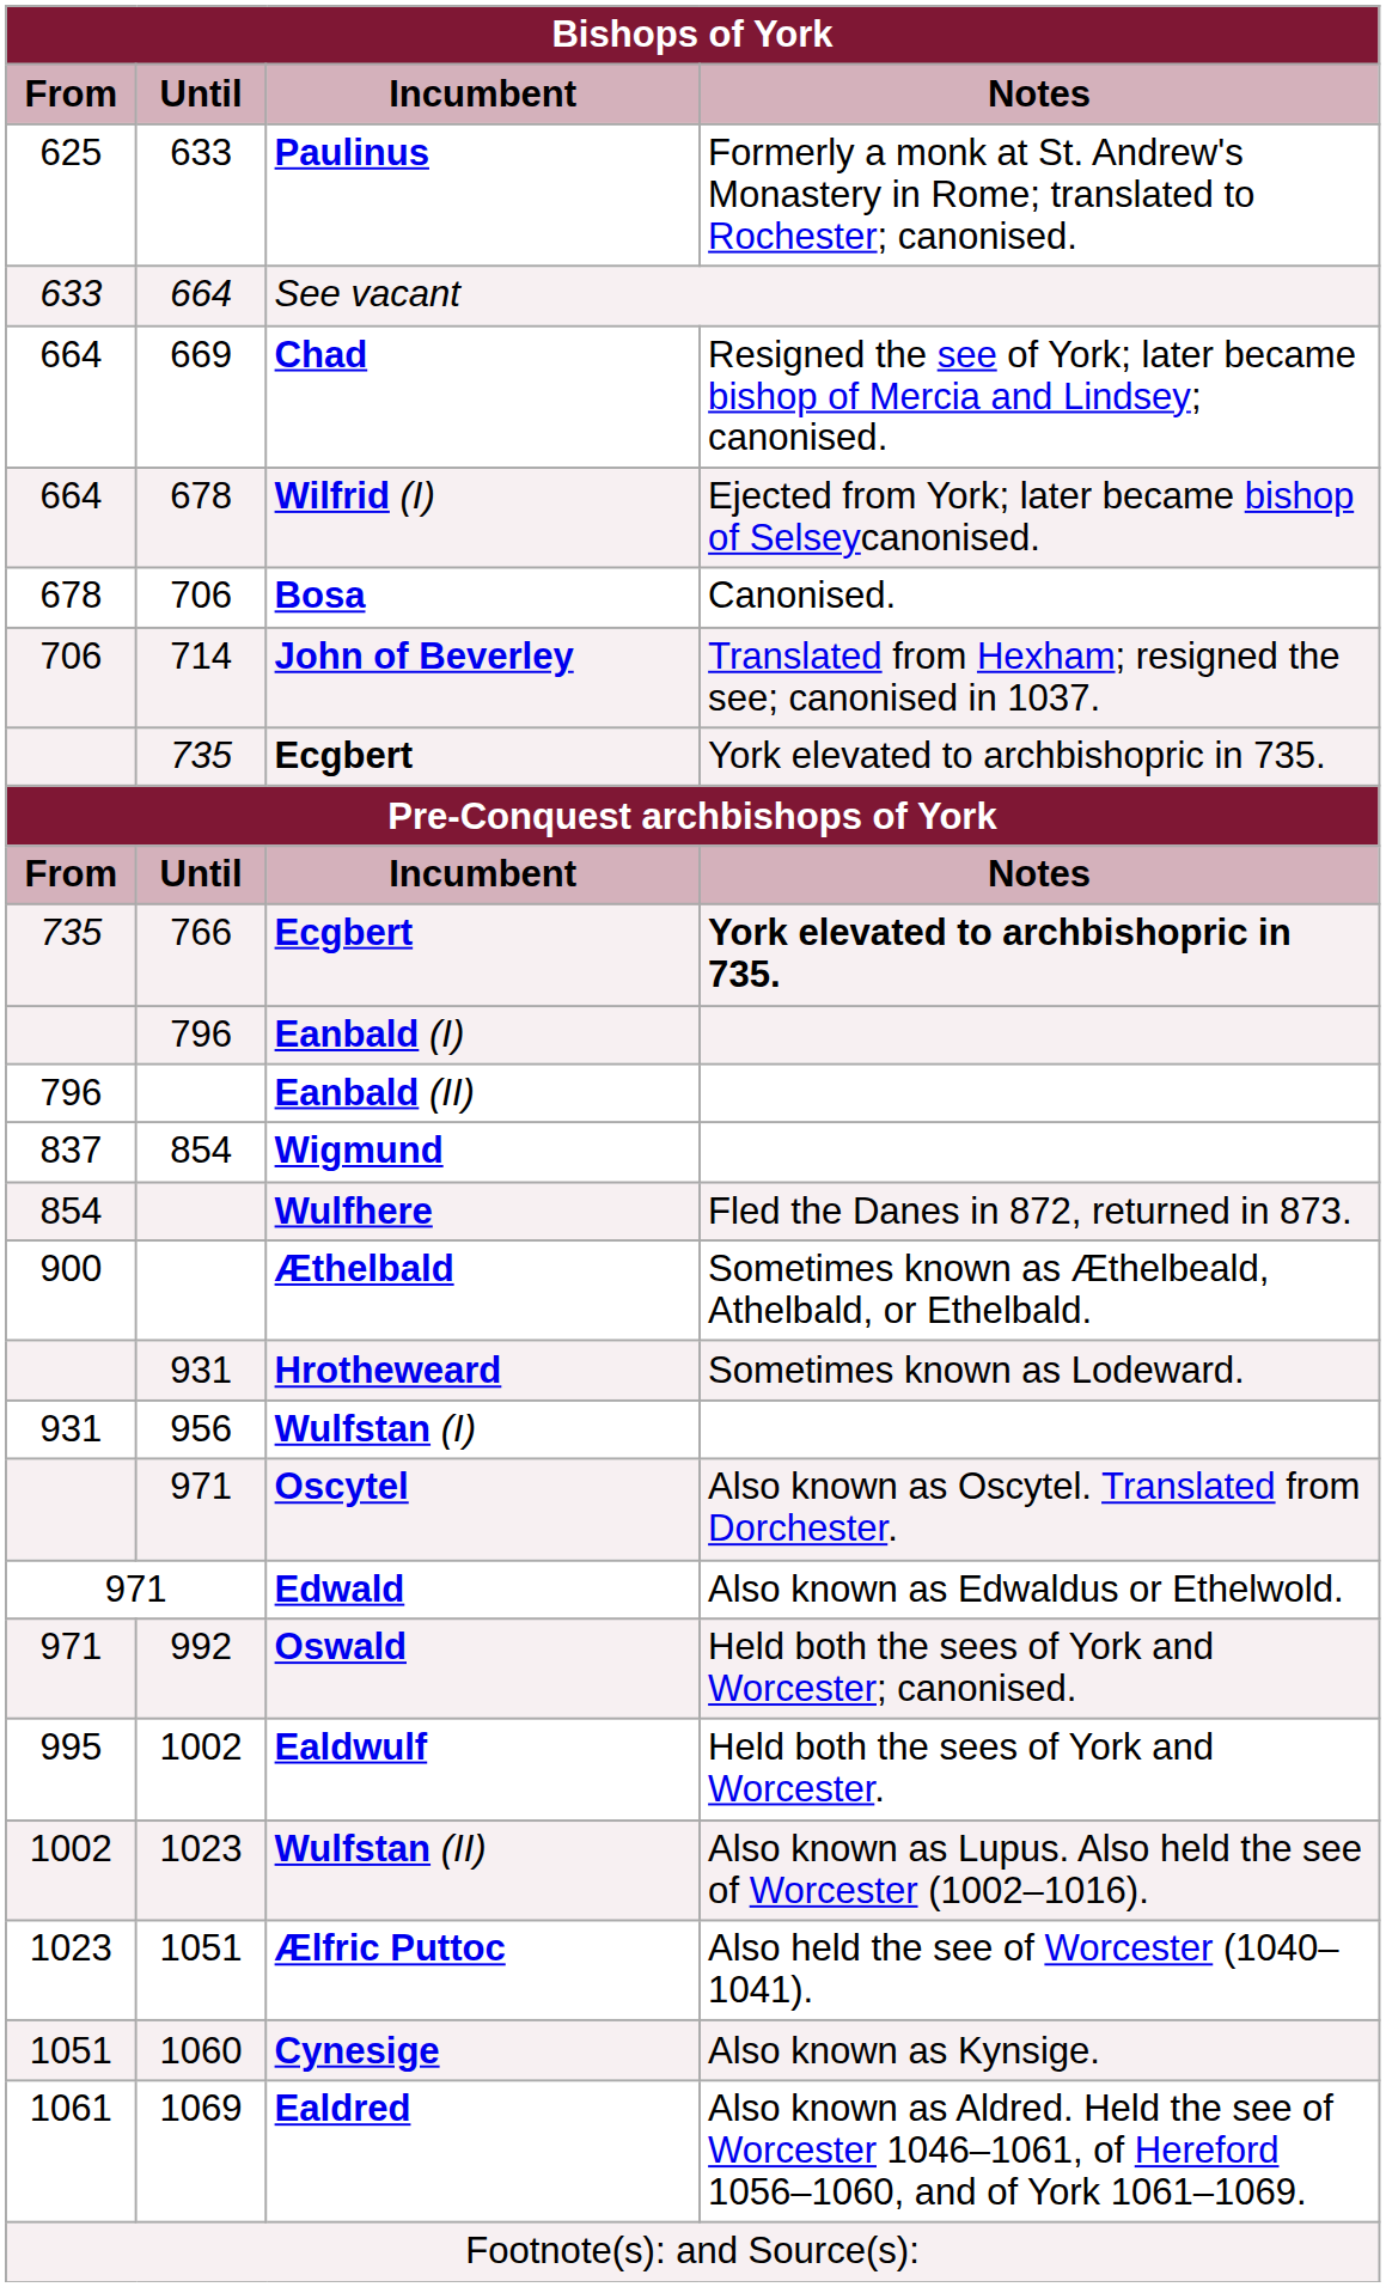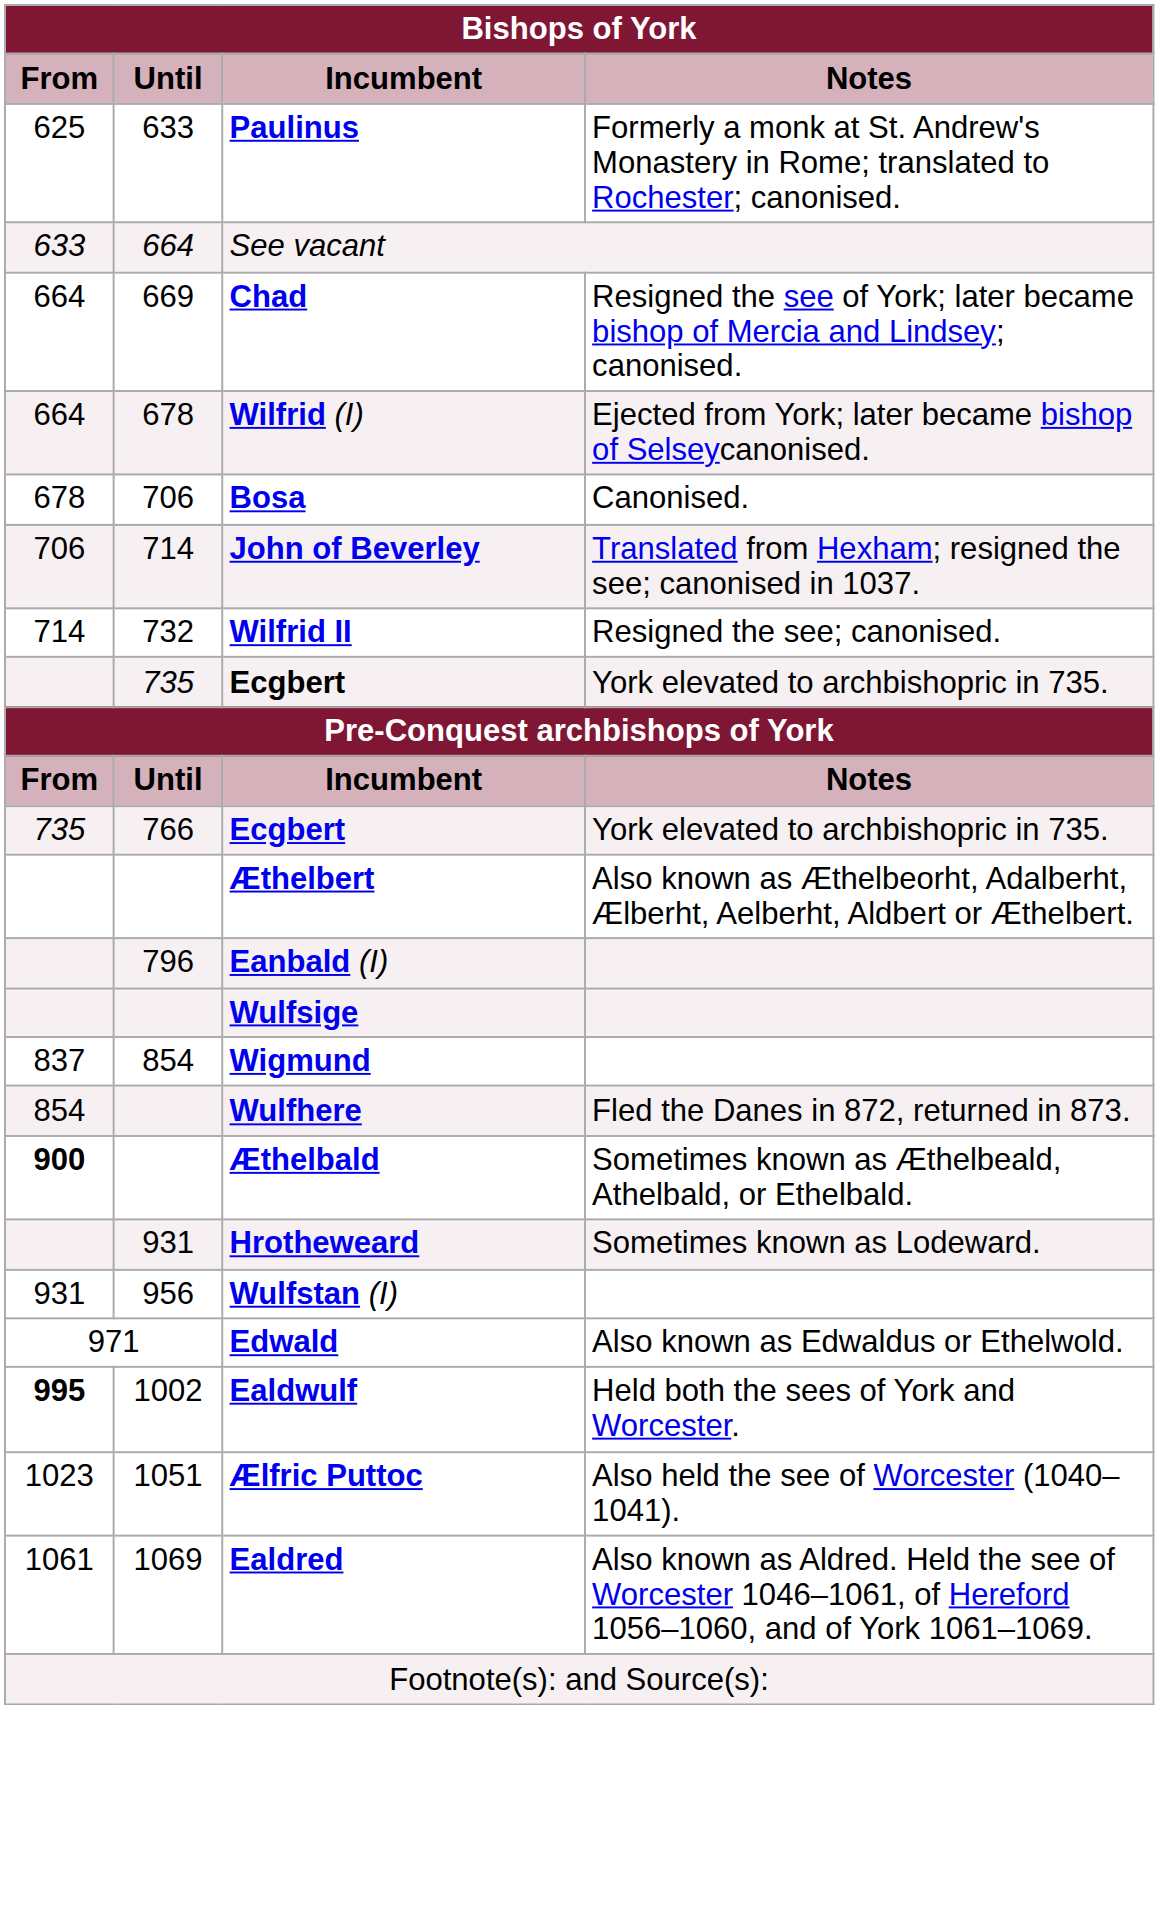 <table class="wikitable" style="width:95%;" border="1" cellpadding="2">
 <tr>
 <th colspan="4" style="background-color: #7F1734; color: white;">Bishops of York</th>
 </tr>
 <tr>
 <th style="background-color: #D4B1BB; width: 9%;">From</th>
 <th style="background-color: #D4B1BB; width: 9%;">Until</th>
 <th style="background-color: #D4B1BB; width: 30%;">Incumbent</th>
 <th style="background-color: #D4B1BB; width: 47%;">Notes</th>
 </tr>
 <tr valign="top" style="background-color: white;">
 <td style="text-align: center;">625</td>
 <td style="text-align: center;">633</td>
 <td><strong><a href='#'>Paulinus</a></strong></td>
 <td>Formerly a monk at St. Andrew's Monastery in Rome; translated to <a href='#'>Rochester</a>; canonised.</td>
 </tr>
 <tr valign="top" style="background-color: #F7F0F2;">
 <td style="text-align: center;"><em>633</em></td>
 <td style="text-align: center;"><em>664</em></td>
 <td colspan="2"><em>See vacant</em></td>
 </tr>
 <tr valign="top" style="background-color: white;">
 <td style="text-align: center;">664</td>
 <td style="text-align: center;">669</td>
 <td><strong><a href='#'>Chad</a></strong></td>
 <td>Resigned the <a href='#'>see</a> of York; later became <a href='#'>bishop of Mercia and Lindsey</a>; canonised.</td>
 </tr>
 <tr valign="top" style="background-color: #F7F0F2;">
 <td style="text-align: center;">664</td>
 <td style="text-align: center;">678</td>
 <td><strong><a href='#'>Wilfrid</a></strong> <em>(I)</em></td>
 <td>Ejected from York; later became <a href='#'>bishop of Selsey</a>canonised.</td>
 </tr>
 <tr valign="top" style="background-color: white;">
 <td style="text-align: center;">678</td>
 <td style="text-align: center;">706</td>
 <td><strong><a href='#'>Bosa</a></strong></td>
 <td>Canonised.</td>
 </tr>
 <tr valign="top" style="background-color: #F7F0F2;">
 <td style="text-align: center;">706</td>
 <td style="text-align: center;">714</td>
 <td><strong><a href='#'>John of Beverley</a></strong></td>
 <td><a href='#'>Translated</a> from <a href='#'>Hexham</a>; resigned the see; canonised in 1037.</td>
 </tr>
+<tr valign="top" style="background-color: white;">
+<td style="text-align: center;">714</td>
+<td style="text-align: center;">732</td>
+<td><strong><a href='#'>Wilfrid II</a></strong></td>
+<td>Resigned the see; canonised.</td>
+</tr>
 <tr valign="top" style="background-color: #F7F0F2;">
 <td style="text-align: center;"></td>
 <td style="text-align: center;"><em>735</em></td>
 <td><strong>Ecgbert</strong></td>
 <td>York elevated to archbishopric in 735.</td>
 </tr>
 <tr>
 <th colspan="4" style="background-color: #7F1734; color: white;">Pre-Conquest archbishops of York</th>
 </tr>
 <tr>
 <th style="background-color: #D4B1BB; width: 9%;">From</th>
 <th style="background-color: #D4B1BB; width: 9%;">Until</th>
 <th style="background-color: #D4B1BB; width: 30%;">Incumbent</th>
 <th style="background-color: #D4B1BB; width: 47%;">Notes</th>
 </tr>
 <tr valign="top" style="background-color: #F7F0F2;">
 <td style="text-align: center;"><em>735</em></td>
 <td style="text-align: center;">766</td>
 <td><strong><a href='#'>Ecgbert</a></strong></td>
-<td><strong>York elevated to archbishopric in 735.</strong></td>
+<td>York elevated to archbishopric in 735.</td>
+</tr>
+<tr valign="top" style="background-color: white;">
+<td style="text-align: center;"></td>
+<td style="text-align: center;"></td>
+<td><strong><a href='#'>Æthelbert</a></strong></td>
+<td>Also known as Æthelbeorht, Adalberht, Ælberht, Aelberht, Aldbert or Æthelbert.</td>
 </tr>
 <tr valign="top" style="background-color: #F7F0F2;">
 <td style="text-align: center;"></td>
 <td style="text-align: center;">796</td>
 <td><strong><a href='#'>Eanbald</a></strong> <em>(I)</em></td>
 <td></td>
 </tr>
-<tr valign="top" style="background-color: white;">
-<td style="text-align: center;">796</td>
+<tr valign="top" style="background-color: #F7F0F2;">
 <td style="text-align: center;"></td>
-<td><strong><a href='#'>Eanbald</a></strong> <em>(II)</em></td>
+<td style="text-align: center;"></td>
+<td><strong><a href='#'>Wulfsige</a></strong></td>
 <td></td>
 </tr>
 <tr valign="top" style="background-color: white;">
 <td style="text-align: center;">837</td>
 <td style="text-align: center;">854</td>
 <td><strong><a href='#'>Wigmund</a></strong></td>
 <td></td>
 </tr>
 <tr valign="top" style="background-color: #F7F0F2;">
 <td style="text-align: center;">854</td>
 <td style="text-align: center;"></td>
 <td><strong><a href='#'>Wulfhere</a></strong></td>
 <td>Fled the Danes in 872, returned in 873.</td>
 </tr>
 <tr valign="top" style="background-color: white;">
-<td style="text-align: center;">900</td>
+<td style="text-align: center;"><strong>900</strong></td>
 <td style="text-align: center;"></td>
 <td><strong><a href='#'>Æthelbald</a></strong></td>
 <td>Sometimes known as Æthelbeald, Athelbald, or Ethelbald.</td>
 </tr>
 <tr valign="top" style="background-color: #F7F0F2;">
 <td style="text-align: center;"></td>
 <td style="text-align: center;">931</td>
 <td><strong><a href='#'>Hrotheweard</a></strong></td>
 <td>Sometimes known as Lodeward.</td>
 </tr>
 <tr valign="top" style="background-color: white;">
 <td style="text-align: center;">931</td>
 <td style="text-align: center;">956</td>
 <td><strong><a href='#'>Wulfstan</a></strong> <em>(I)</em></td>
 <td></td>
 </tr>
-<tr valign="top" style="background-color: #F7F0F2;">
-<td style="text-align: center;"></td>
-<td style="text-align: center;">971</td>
-<td><strong><a href='#'>Oscytel</a></strong></td>
-<td>Also known as Oscytel. <a href='#'>Translated</a> from <a href='#'>Dorchester</a>.</td>
-</tr>
 <tr valign="top" style="background-color: white;">
 <td colspan="2" style="text-align: center;">971</td>
 <td><strong><a href='#'>Edwald</a></strong></td>
 <td>Also known as Edwaldus or Ethelwold.</td>
 </tr>
-<tr valign="top" style="background-color: #F7F0F2;">
-<td style="text-align: center;">971</td>
-<td style="text-align: center;">992</td>
-<td><strong><a href='#'>Oswald</a></strong></td>
-<td>Held both the sees of York and <a href='#'>Worcester</a>; canonised.</td>
-</tr>
 <tr valign="top" style="background-color: white;">
-<td style="text-align: center;">995</td>
+<td style="text-align: center;"><strong>995</strong></td>
 <td style="text-align: center;">1002</td>
 <td><strong><a href='#'>Ealdwulf</a></strong></td>
 <td>Held both the sees of York and <a href='#'>Worcester</a>.</td>
-</tr>
-<tr valign="top" style="background-color: #F7F0F2;">
-<td style="text-align: center;">1002</td>
-<td style="text-align: center;">1023</td>
-<td><strong><a href='#'>Wulfstan</a></strong> <em>(II)</em></td>
-<td>Also known as Lupus. Also held the see of <a href='#'>Worcester</a> (1002–1016).</td>
 </tr>
 <tr valign="top" style="background-color: white;">
 <td style="text-align: center;">1023</td>
 <td style="text-align: center;">1051</td>
 <td><strong><a href='#'>Ælfric Puttoc</a></strong></td>
 <td>Also held the see of <a href='#'>Worcester</a> (1040–1041).</td>
-</tr>
-<tr valign="top" style="background-color: #F7F0F2;">
-<td style="text-align: center;">1051</td>
-<td style="text-align: center;">1060</td>
-<td><strong><a href='#'>Cynesige</a></strong></td>
-<td>Also known as Kynsige.</td>
 </tr>
 <tr valign="top" style="background-color: white;">
 <td style="text-align: center;">1061</td>
 <td style="text-align: center;">1069</td>
 <td><strong><a href='#'>Ealdred</a></strong></td>
 <td>Also known as Aldred. Held the see of <a href='#'>Worcester</a> 1046–1061, of <a href='#'>Hereford</a> 1056–1060, and of York 1061–1069.</td>
 </tr>
 <tr valign="top" style="background-color: #F7F0F2;">
 <td colspan="4" style="text-align: center;">Footnote(s): and Source(s):</td>
 </tr>
 </table>
